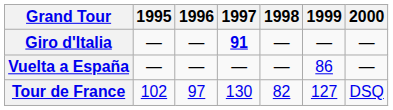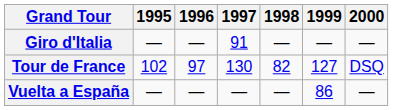 <table class="wikitable plainrowheaders">
 <tr>
 <th scope="col"><a href='#'>Grand Tour</a></th>
 <th scope="col">1995</th>
 <th scope="col">1996</th>
 <th scope="col">1997</th>
 <th scope="col">1998</th>
 <th scope="col">1999</th>
 <th scope="col">2000</th>
 </tr>
 <tr style="text-align:center;">
 <th scope="row"> <a href='#'>Giro d'Italia</a></th>
 <td>—</td>
 <td>—</td>
-<td><strong><a href='#'>91</a></strong></td>
+<td><a href='#'>91</a></td>
 <td>—</td>
 <td>—</td>
-<td>—</td>
-</tr>
-<tr style="text-align:center;">
-<th scope="row"> <a href='#'>Vuelta a España</a></th>
-<td>—</td>
-<td>—</td>
-<td>—</td>
-<td>—</td>
-<td><a href='#'>86</a></td>
 <td>—</td>
 </tr>
 <tr style="text-align:center;">
 <th scope="row"> <a href='#'>Tour de France</a></th>
 <td><a href='#'>102</a></td>
 <td><a href='#'>97</a></td>
 <td><a href='#'>130</a></td>
 <td><a href='#'>82</a></td>
 <td><a href='#'>127</a></td>
 <td><a href='#'>DSQ</a></td>
 </tr>
+<tr style="text-align:center;">
+<th scope="row"> <a href='#'>Vuelta a España</a></th>
+<td>—</td>
+<td>—</td>
+<td>—</td>
+<td>—</td>
+<td><a href='#'>86</a></td>
+<td>—</td>
+</tr>
 </table>
